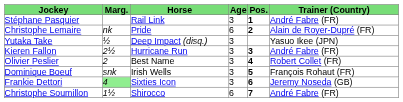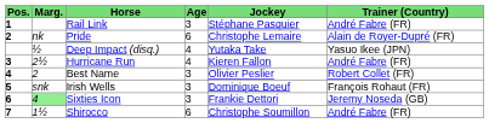 <table class = "sortable" | border="1" cellpadding="0" style="border-collapse: collapse; font-size:90%">
 <tr style="background:#7d7; text-align:center;">
-<th style="width:160px;"><strong>Jockey</strong></th>
+<th style="width:35px;"><strong>Pos.</strong></th>
 <th style="width:45px;"><strong>Marg.</strong></th>
 <th style="width:160px;"><strong>Horse</strong></th>
 <th style="width:30px;"><strong>Age</strong></th>
-<th style="width:35px;"><strong>Pos.</strong></th>
+<th style="width:160px;"><strong>Jockey</strong></th>
 <th style="width:210px;"><strong>Trainer (Country)</strong></th>
 </tr>
 <tr>
-<td><a href='#'>Stéphane Pasquier</a></td>
+<td><strong>1</strong></td>
 <td></td>
 <td><a href='#'>Rail Link</a></td>
 <td>3</td>
-<td><strong>1</strong></td>
+<td><a href='#'>Stéphane Pasquier</a></td>
 <td><a href='#'>André Fabre</a> (FR)</td>
 </tr>
 <tr>
-<td><a href='#'>Christophe Lemaire</a></td>
+<td><strong>2</strong></td>
 <td><em>nk</em></td>
 <td><a href='#'>Pride</a></td>
 <td>6</td>
-<td><strong>2</strong></td>
+<td><a href='#'>Christophe Lemaire</a></td>
 <td><a href='#'>Alain de Royer-Dupré</a> (FR)</td>
 </tr>
 <tr>
-<td><a href='#'>Yutaka Take</a></td>
+<td></td>
 <td><em>½</em></td>
 <td><a href='#'>Deep Impact</a> <em>(disq.)</em></td>
-<td>3</td>
-<td></td>
+<td>4</td>
+<td><a href='#'>Yutaka Take</a></td>
 <td>Yasuo Ikee (JPN)</td>
 </tr>
 <tr>
-<td><a href='#'>Kieren Fallon</a></td>
+<td><strong>3</strong></td>
 <td><em>2½</em></td>
 <td><a href='#'>Hurricane Run</a></td>
-<td>3</td>
-<td><strong>3</strong></td>
+<td>4</td>
+<td><a href='#'>Kieren Fallon</a></td>
 <td><a href='#'>André Fabre</a> (FR)</td>
 </tr>
 <tr>
-<td><a href='#'>Olivier Peslier</a></td>
+<td><strong>4</strong></td>
 <td><em>2</em></td>
 <td>Best Name</td>
 <td>3</td>
-<td><strong>4</strong></td>
+<td><a href='#'>Olivier Peslier</a></td>
 <td><a href='#'>Robert Collet</a> (FR)</td>
 </tr>
 <tr>
-<td><a href='#'>Dominique Boeuf</a></td>
+<td><strong>5</strong></td>
 <td><em>snk</em></td>
 <td>Irish Wells</td>
 <td>3</td>
-<td><strong>5</strong></td>
+<td><a href='#'>Dominique Boeuf</a></td>
 <td>François Rohaut (FR)</td>
 </tr>
 <tr>
-<td><a href='#'>Frankie Dettori</a></td>
+<td><strong>6</strong></td>
 <td style="background: lightgreen;"><em>4</em></td>
 <td><a href='#'>Sixties Icon</a></td>
 <td>3</td>
-<td><strong>6</strong></td>
+<td><a href='#'>Frankie Dettori</a></td>
 <td><a href='#'>Jeremy Noseda</a> (GB)</td>
 </tr>
 <tr>
-<td><a href='#'>Christophe Soumillon</a></td>
+<td><strong>7</strong></td>
 <td><em>1½</em></td>
 <td><a href='#'>Shirocco</a></td>
 <td>6</td>
-<td><strong>7</strong></td>
+<td><a href='#'>Christophe Soumillon</a></td>
 <td><a href='#'>André Fabre</a> (FR)</td>
 </tr>
 </table>
